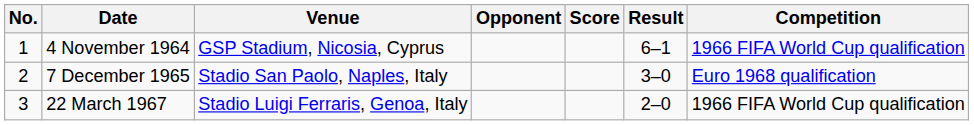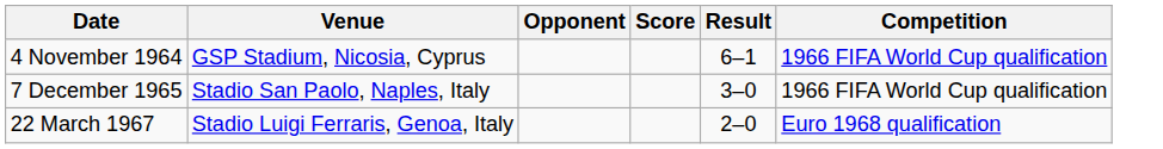 <table class="wikitable sortable">
 <tr>
-<th scope="col">No.</th>
 <th scope="col">Date</th>
 <th scope="col">Venue</th>
 <th scope="col">Opponent</th>
 <th scope="col">Score</th>
 <th scope="col">Result</th>
 <th scope="col">Competition</th>
 </tr>
 <tr>
-<td align="center">1</td>
 <td>4 November 1964</td>
 <td><a href='#'>GSP Stadium</a>, <a href='#'>Nicosia</a>, Cyprus</td>
 <td></td>
 <td></td>
 <td align="center">6–1</td>
 <td><a href='#'>1966 FIFA World Cup qualification</a></td>
 </tr>
 <tr>
-<td align="center">2</td>
 <td>7 December 1965</td>
 <td><a href='#'>Stadio San Paolo</a>, <a href='#'>Naples</a>, Italy</td>
 <td></td>
 <td></td>
 <td align="center">3–0</td>
-<td><a href='#'>Euro 1968 qualification</a></td>
+<td>1966 FIFA World Cup qualification</td>
 </tr>
 <tr>
-<td align="center">3</td>
 <td>22 March 1967</td>
 <td><a href='#'>Stadio Luigi Ferraris</a>, <a href='#'>Genoa</a>, Italy</td>
 <td></td>
 <td></td>
 <td align="center">2–0</td>
-<td>1966 FIFA World Cup qualification</td>
+<td><a href='#'>Euro 1968 qualification</a></td>
 </tr>
 </table>
